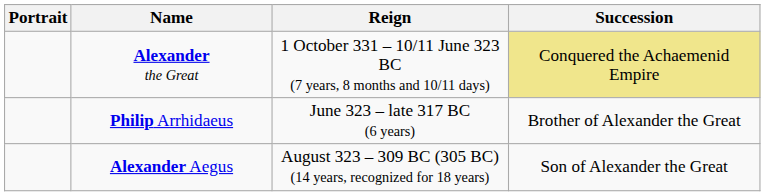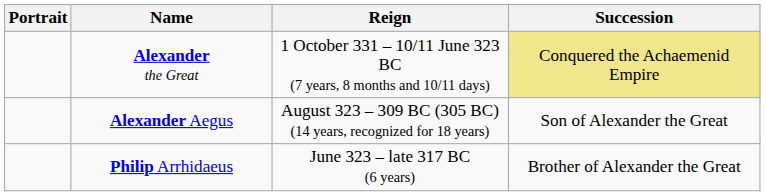 <table class="wikitable" style="text-align:center; width:80%;">
 <tr>
 <th width="7%">Portrait</th>
 <th width="27%">Name</th>
 <th width="32%">Reign</th>
 <th width="34%">Succession</th>
 </tr>
 <tr>
 <td></td>
 <td><a href='#'><strong>Alexander</strong></a><br><small><em>the Great</em></small></td>
 <td>1 October 331 – 10/11 June 323 BC<br><small>(7 years, 8 months and 10/11 days)</small></td>
 <td style="background: khaki;">Conquered the Achaemenid Empire</td>
 </tr>
 <tr>
 <td></td>
+<td><a href='#'><strong>Alexander</strong> Aegus</a></td>
+<td>August 323 – 309 BC (305 BC)<br><small>(14 years, recognized for 18 years)</small></td>
+<td>Son of Alexander the Great</td>
+</tr>
+<tr>
+<td></td>
 <td><a href='#'><strong>Philip</strong> Arrhidaeus</a></td>
 <td>June 323 – late 317 BC<br><small>(6 years)</small></td>
 <td>Brother of Alexander the Great</td>
 </tr>
-<tr>
-<td></td>
-<td><a href='#'><strong>Alexander</strong> Aegus</a></td>
-<td>August 323 – 309 BC (305 BC)<br><small>(14 years, recognized for 18 years)</small></td>
-<td>Son of Alexander the Great</td>
-</tr>
 </table>
